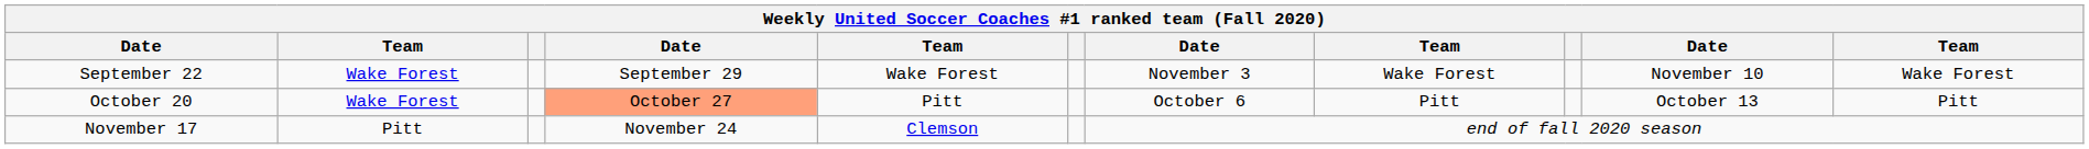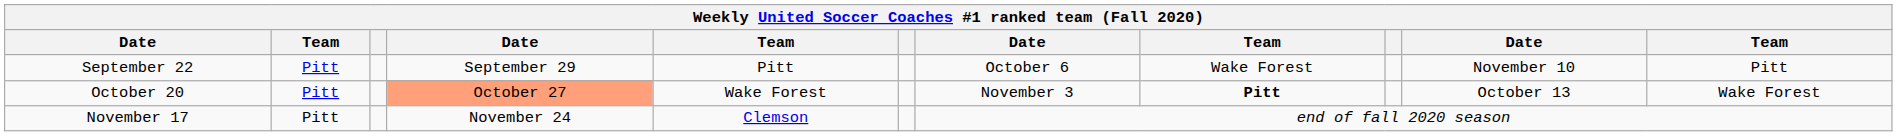 <table class="wikitable" style="text-align:center; width:80%">
 <tr>
 <th colspan=11>Weekly <a href='#'>United Soccer Coaches</a> #1 ranked team (Fall 2020)</th>
 </tr>
 <tr>
 <th>Date</th>
 <th>Team</th>
 <th></th>
 <th>Date</th>
 <th>Team</th>
 <th></th>
 <th>Date</th>
 <th>Team</th>
 <th></th>
 <th>Date</th>
 <th>Team</th>
 </tr>
 <tr>
 <td>September 22</td>
-<td><a href='#'>Wake Forest</a></td>
+<td><a href='#'>Pitt</a></td>
 <td></td>
 <td>September 29</td>
+<td>Pitt</td>
+<td></td>
+<td>October 6</td>
+<td>Wake Forest</td>
+<td></td>
+<td>November 10</td>
+<td>Pitt</td>
+</tr>
+<tr>
+<td>October 20</td>
+<td><a href='#'>Pitt</a></td>
+<td></td>
+<td style="background: lightsalmon;">October 27</td>
 <td>Wake Forest</td>
 <td></td>
 <td>November 3</td>
-<td>Wake Forest</td>
-<td></td>
-<td>November 10</td>
-<td>Wake Forest</td>
-</tr>
-<tr>
-<td>October 20</td>
-<td><a href='#'>Wake Forest</a></td>
-<td></td>
-<td style="background: lightsalmon;">October 27</td>
-<td>Pitt</td>
-<td></td>
-<td>October 6</td>
-<td>Pitt</td>
+<td><strong>Pitt</strong></td>
 <td></td>
 <td>October 13</td>
-<td>Pitt</td>
+<td>Wake Forest</td>
 </tr>
 <tr>
 <td>November 17</td>
 <td>Pitt</td>
 <td></td>
 <td>November 24</td>
 <td><a href='#'>Clemson</a></td>
 <td></td>
 <td colspan="5"><em>end of fall 2020 season</em></td>
 </tr>
 </table>
